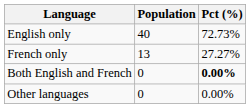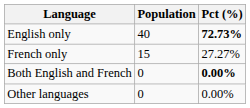 <table class="wikitable">
 <tr>
 <th>Language</th>
 <th>Population</th>
 <th>Pct (%)</th>
 </tr>
 <tr>
 <td>English only</td>
 <td>40</td>
-<td>72.73%</td>
+<td><strong>72.73%</strong></td>
 </tr>
 <tr>
 <td>French only</td>
-<td>13</td>
+<td>15</td>
 <td>27.27%</td>
 </tr>
 <tr>
 <td>Both English and French</td>
 <td>0</td>
 <td><strong>0.00%</strong></td>
 </tr>
 <tr>
 <td>Other languages</td>
 <td>0</td>
 <td>0.00%</td>
 </tr>
 </table>
